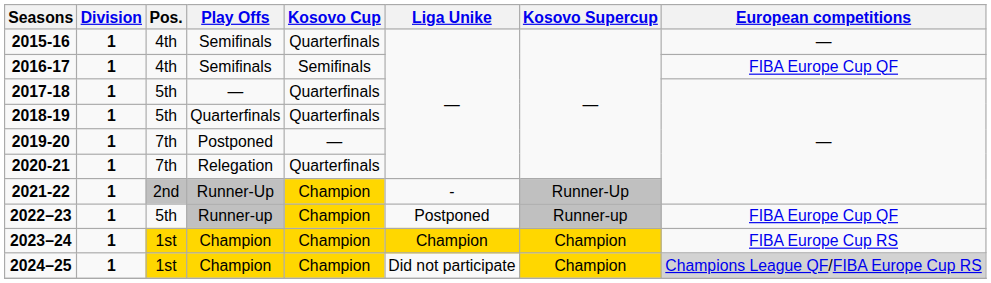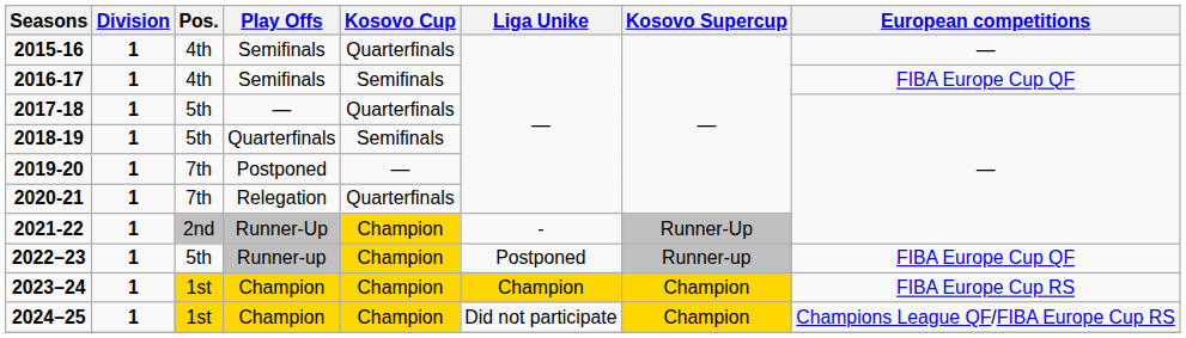 <table class="wikitable" style="text-align: center; font-size:85%">
 <tr>
 <th>Seasons</th>
 <th><a href='#'>Division</a></th>
 <th>Pos.</th>
 <th><a href='#'>Play Offs</a></th>
 <th><a href='#'>Kosovo Cup</a></th>
 <th><a href='#'>Liga Unike</a></th>
 <th><a href='#'>Kosovo Supercup</a></th>
 <th><a href='#'>European competitions</a></th>
 </tr>
 <tr>
 <td><strong>2015-16</strong></td>
 <td><strong>1</strong></td>
 <td>4th</td>
 <td bgcolor="">Semifinals</td>
 <td bgcolor="">Quarterfinals</td>
 <td rowspan="6">—</td>
 <td rowspan="6">—</td>
 <td>—</td>
 </tr>
 <tr>
 <td><strong>2016-17</strong></td>
 <td><strong>1</strong></td>
 <td>4th</td>
 <td bgcolor="">Semifinals</td>
 <td bgcolor="">Semifinals</td>
 <td><a href='#'>FIBA Europe Cup QF</a></td>
 </tr>
 <tr>
 <td><strong>2017-18</strong></td>
 <td><strong>1</strong></td>
 <td>5th</td>
 <td bgcolor="">—</td>
 <td bgcolor="">Quarterfinals</td>
 <td rowspan="5">—</td>
 </tr>
 <tr>
 <td><strong>2018-19</strong></td>
 <td><strong>1</strong></td>
 <td>5th</td>
 <td bgcolor="">Quarterfinals</td>
-<td bgcolor="">Quarterfinals</td>
+<td bgcolor="">Semifinals</td>
 </tr>
 <tr>
 <td><strong>2019-20</strong></td>
 <td><strong>1</strong></td>
 <td>7th</td>
 <td>Postponed</td>
 <td bgcolor="">—</td>
 </tr>
 <tr>
 <td><strong>2020-21</strong></td>
 <td><strong>1</strong></td>
 <td>7th</td>
 <td bgcolor="">Relegation</td>
 <td bgcolor="">Quarterfinals</td>
 </tr>
 <tr>
 <td><strong>2021-22</strong></td>
 <td><strong>1</strong></td>
 <td bgcolor="silver">2nd</td>
 <td bgcolor="silver">Runner-Up</td>
 <td bgcolor="gold">Champion</td>
 <td bgcolor="">-</td>
 <td bgcolor="silver">Runner-Up</td>
 </tr>
 <tr>
 <td><strong>2022–23</strong></td>
 <td><strong>1</strong></td>
 <td>5th</td>
 <td bgcolor="silver">Runner-up</td>
 <td bgcolor="gold">Champion</td>
 <td bgcolor="">Postponed</td>
 <td bgcolor="silver">Runner-up</td>
 <td><a href='#'>FIBA Europe Cup QF</a></td>
 </tr>
 <tr>
 <td><strong>2023–24</strong></td>
 <td><strong>1</strong></td>
 <td bgcolor="gold">1st</td>
 <td bgcolor="gold">Champion</td>
 <td bgcolor="gold">Champion</td>
 <td bgcolor="gold">Champion</td>
 <td bgcolor="gold">Champion</td>
 <td><a href='#'>FIBA Europe Cup RS</a></td>
 </tr>
 <tr>
 <td><strong>2024–25</strong></td>
 <td><strong>1</strong></td>
 <td bgcolor="gold">1st</td>
 <td bgcolor="gold">Champion</td>
 <td bgcolor="gold">Champion</td>
 <td bgcolor=>Did not participate</td>
 <td bgcolor="gold">Champion</td>
-<td style="background: lightgrey;"><a href='#'>Champions League QF</a>/<a href='#'>FIBA Europe Cup RS</a></td>
+<td><a href='#'>Champions League QF</a>/<a href='#'>FIBA Europe Cup RS</a></td>
 </tr>
 <tr>
 </tr>
 </table>
